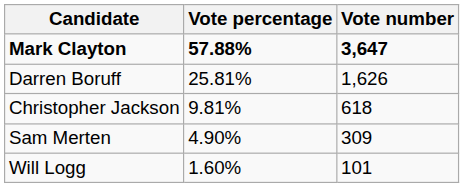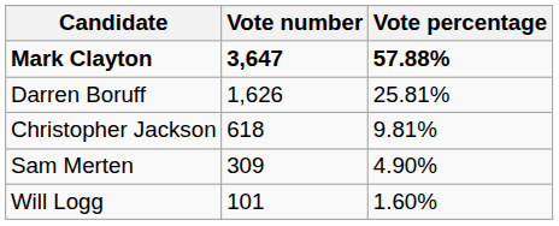 <table class="wikitable">
 <tr>
 <th>Candidate</th>
+<th>Vote number</th>
 <th>Vote percentage</th>
-<th>Vote number</th>
 </tr>
 <tr>
 <td><strong>Mark Clayton</strong></td>
+<td><strong>3,647</strong></td>
 <td><strong>57.88%</strong></td>
-<td><strong>3,647</strong></td>
 </tr>
 <tr>
 <td>Darren Boruff</td>
+<td>1,626</td>
 <td>25.81%</td>
-<td>1,626</td>
 </tr>
 <tr>
 <td>Christopher Jackson</td>
+<td>618</td>
 <td>9.81%</td>
-<td>618</td>
 </tr>
 <tr>
 <td>Sam Merten</td>
+<td>309</td>
 <td>4.90%</td>
-<td>309</td>
 </tr>
 <tr>
 <td>Will Logg</td>
+<td>101</td>
 <td>1.60%</td>
-<td>101</td>
 </tr>
 </table>
